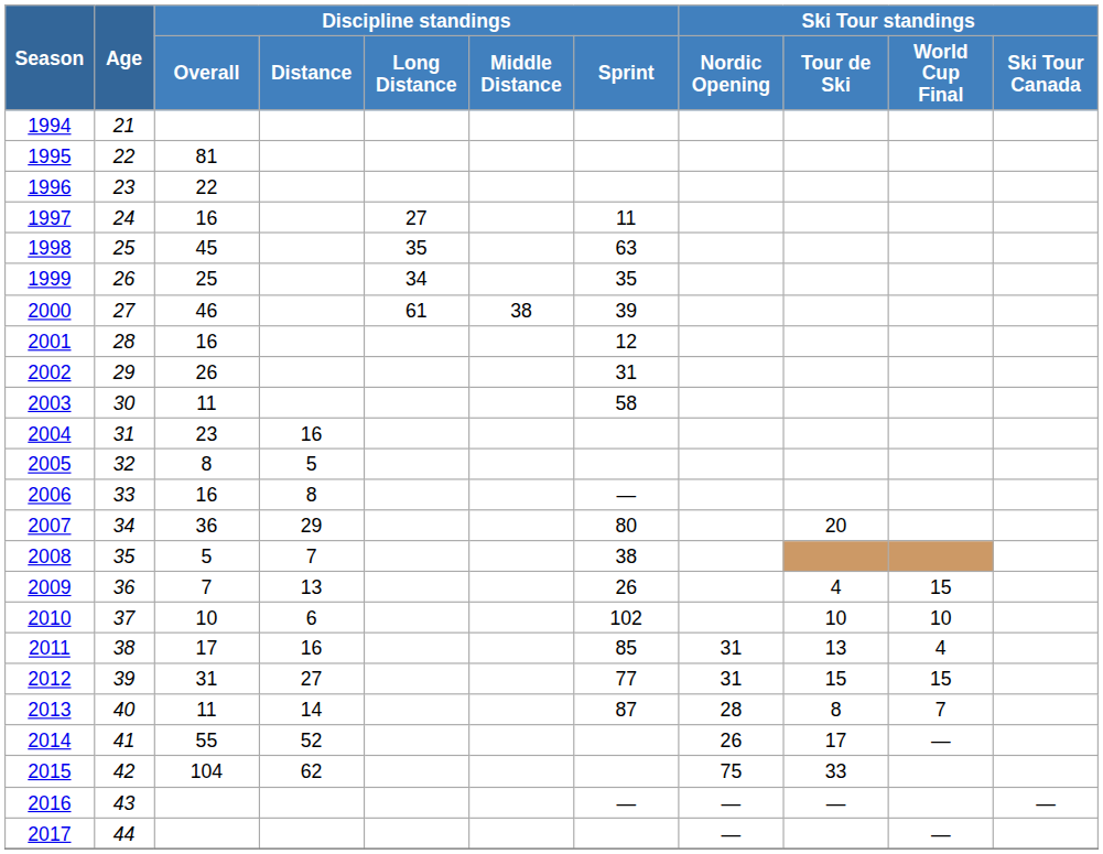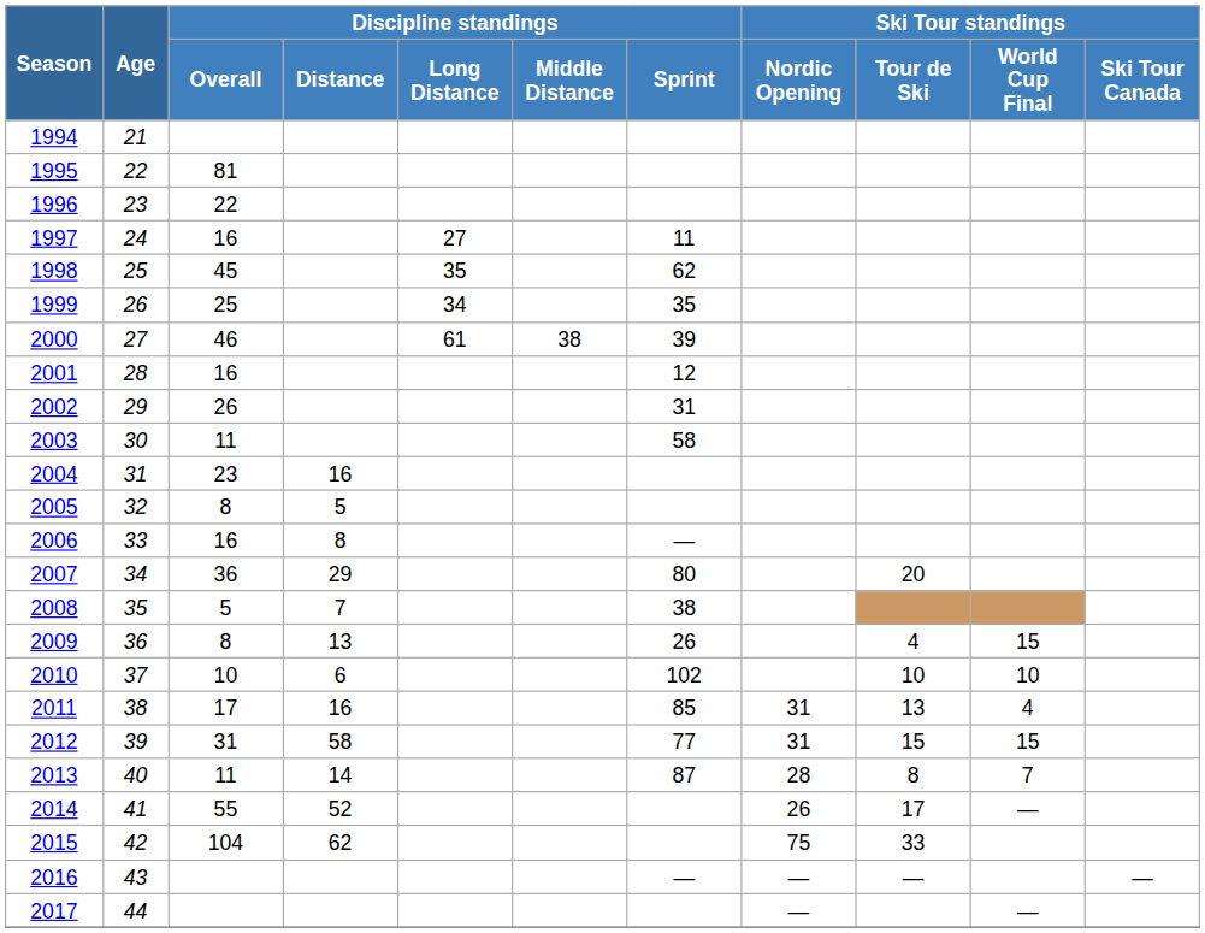 <table class="wikitable" style="font-size:95%; text-align:center; border:grey solid 1px; border-collapse:collapse; background:#ffffff;">
 <tr>
 <th style="background-color:#369; color:white; width:60px;" rowspan="2"> Season </th>
 <th style="background-color:#369; color:white; width:40px;" rowspan="2"> Age </th>
 <th style="background-color:#4180be; color:white;" colspan="5">Discipline standings</th>
 <th style="background-color:#4180be; color:white;" colspan="4">Ski Tour standings</th>
 </tr>
 <tr>
 <th style="background-color:#4180be; color:white; width:75px;">Overall</th>
 <th style="background-color:#4180be; color:white; width:75px;">Distance</th>
 <th style="background-color:#4180be; color:white; width:75px;">Long Distance</th>
 <th style="background-color:#4180be; color:white; width:75px;">Middle Distance</th>
 <th style="background-color:#4180be; color:white; width:75px;">Sprint</th>
 <th style="background-color:#4180be; color:white; width:75px;">Nordic<br>Opening</th>
 <th style="background-color:#4180be; color:white; width:75px;">Tour de<br>Ski</th>
 <th style="background-color:#4180be; color:white; width:75px;">World Cup<br>Final</th>
 <th style="background-color:#4180be; color:white; width:75px;">Ski Tour<br>Canada</th>
 </tr>
 <tr>
 <td><a href='#'>1994</a></td>
 <td><em>21</em></td>
 <td></td>
 <td></td>
 <td></td>
 <td></td>
 <td></td>
 <td></td>
 <td></td>
 <td></td>
 <td></td>
 </tr>
 <tr>
 <td><a href='#'>1995</a></td>
 <td><em>22</em></td>
 <td>81</td>
 <td></td>
 <td></td>
 <td></td>
 <td></td>
 <td></td>
 <td></td>
 <td></td>
 <td></td>
 </tr>
 <tr>
 <td><a href='#'>1996</a></td>
 <td><em>23</em></td>
 <td>22</td>
 <td></td>
 <td></td>
 <td></td>
 <td></td>
 <td></td>
 <td></td>
 <td></td>
 <td></td>
 </tr>
 <tr>
 <td><a href='#'>1997</a></td>
 <td><em>24</em></td>
 <td>16</td>
 <td></td>
 <td>27</td>
 <td></td>
 <td>11</td>
 <td></td>
 <td></td>
 <td></td>
 <td></td>
 </tr>
 <tr>
 <td><a href='#'>1998</a></td>
 <td><em>25</em></td>
 <td>45</td>
 <td></td>
 <td>35</td>
 <td></td>
-<td>63</td>
+<td>62</td>
 <td></td>
 <td></td>
 <td></td>
 <td></td>
 </tr>
 <tr>
 <td><a href='#'>1999</a></td>
 <td><em>26</em></td>
 <td>25</td>
 <td></td>
 <td>34</td>
 <td></td>
 <td>35</td>
 <td></td>
 <td></td>
 <td></td>
 <td></td>
 </tr>
 <tr>
 <td><a href='#'>2000</a></td>
 <td><em>27</em></td>
 <td>46</td>
 <td></td>
 <td>61</td>
 <td>38</td>
 <td>39</td>
 <td></td>
 <td></td>
 <td></td>
 <td></td>
 </tr>
 <tr>
 <td><a href='#'>2001</a></td>
 <td><em>28</em></td>
 <td>16</td>
 <td></td>
 <td></td>
 <td></td>
 <td>12</td>
 <td></td>
 <td></td>
 <td></td>
 <td></td>
 </tr>
 <tr>
 <td><a href='#'>2002</a></td>
 <td><em>29</em></td>
 <td>26</td>
 <td></td>
 <td></td>
 <td></td>
 <td>31</td>
 <td></td>
 <td></td>
 <td></td>
 <td></td>
 </tr>
 <tr>
 <td><a href='#'>2003</a></td>
 <td><em>30</em></td>
 <td>11</td>
 <td></td>
 <td></td>
 <td></td>
 <td>58</td>
 <td></td>
 <td></td>
 <td></td>
 <td></td>
 </tr>
 <tr>
 <td><a href='#'>2004</a></td>
 <td><em>31</em></td>
 <td>23</td>
 <td>16</td>
 <td></td>
 <td></td>
 <td></td>
 <td></td>
 <td></td>
 <td></td>
 <td></td>
 </tr>
 <tr>
 <td><a href='#'>2005</a></td>
 <td><em>32</em></td>
 <td>8</td>
 <td>5</td>
 <td></td>
 <td></td>
 <td></td>
 <td></td>
 <td></td>
 <td></td>
 <td></td>
 </tr>
 <tr>
 <td><a href='#'>2006</a></td>
 <td><em>33</em></td>
 <td>16</td>
 <td>8</td>
 <td></td>
 <td></td>
 <td>—</td>
 <td></td>
 <td></td>
 <td></td>
 <td></td>
 </tr>
 <tr>
 <td><a href='#'>2007</a></td>
 <td><em>34</em></td>
 <td>36</td>
 <td>29</td>
 <td></td>
 <td></td>
 <td>80</td>
 <td></td>
 <td>20</td>
 <td></td>
 <td></td>
 </tr>
 <tr>
 <td><a href='#'>2008</a></td>
 <td><em>35</em></td>
 <td>5</td>
 <td>7</td>
 <td></td>
 <td></td>
 <td>38</td>
 <td></td>
 <td bgcolor="cc9966"></td>
 <td bgcolor="cc9966"></td>
 <td></td>
 </tr>
 <tr>
 <td><a href='#'>2009</a></td>
 <td><em>36</em></td>
-<td>7</td>
+<td>8</td>
 <td>13</td>
 <td></td>
 <td></td>
 <td>26</td>
 <td></td>
 <td>4</td>
 <td>15</td>
 <td></td>
 </tr>
 <tr>
 <td><a href='#'>2010</a></td>
 <td><em>37</em></td>
 <td>10</td>
 <td>6</td>
 <td></td>
 <td></td>
 <td>102</td>
 <td></td>
 <td>10</td>
 <td>10</td>
 <td></td>
 </tr>
 <tr>
 <td><a href='#'>2011</a></td>
 <td><em>38</em></td>
 <td>17</td>
 <td>16</td>
 <td></td>
 <td></td>
 <td>85</td>
 <td>31</td>
 <td>13</td>
 <td>4</td>
 <td></td>
 </tr>
 <tr>
 <td><a href='#'>2012</a></td>
 <td><em>39</em></td>
 <td>31</td>
-<td>27</td>
+<td>58</td>
 <td></td>
 <td></td>
 <td>77</td>
 <td>31</td>
 <td>15</td>
 <td>15</td>
 <td></td>
 </tr>
 <tr>
 <td><a href='#'>2013</a></td>
 <td><em>40</em></td>
 <td>11</td>
 <td>14</td>
 <td></td>
 <td></td>
 <td>87</td>
 <td>28</td>
 <td>8</td>
 <td>7</td>
 <td></td>
 </tr>
 <tr>
 <td><a href='#'>2014</a></td>
 <td><em>41</em></td>
 <td>55</td>
 <td>52</td>
 <td></td>
 <td></td>
 <td></td>
 <td>26</td>
 <td>17</td>
 <td>—</td>
 <td></td>
 </tr>
 <tr>
 <td><a href='#'>2015</a></td>
 <td><em>42</em></td>
 <td>104</td>
 <td>62</td>
 <td></td>
 <td></td>
 <td></td>
 <td>75</td>
 <td>33</td>
 <td></td>
 <td></td>
 </tr>
 <tr>
 <td><a href='#'>2016</a></td>
 <td><em>43</em></td>
 <td></td>
 <td></td>
 <td></td>
 <td></td>
 <td>—</td>
 <td>—</td>
 <td>—</td>
 <td></td>
 <td>—</td>
 </tr>
 <tr>
 <td><a href='#'>2017</a></td>
 <td><em>44</em></td>
 <td></td>
 <td></td>
 <td></td>
 <td></td>
 <td></td>
 <td>—</td>
 <td></td>
 <td>—</td>
 <td></td>
 </tr>
 <tr>
 </tr>
 </table>
